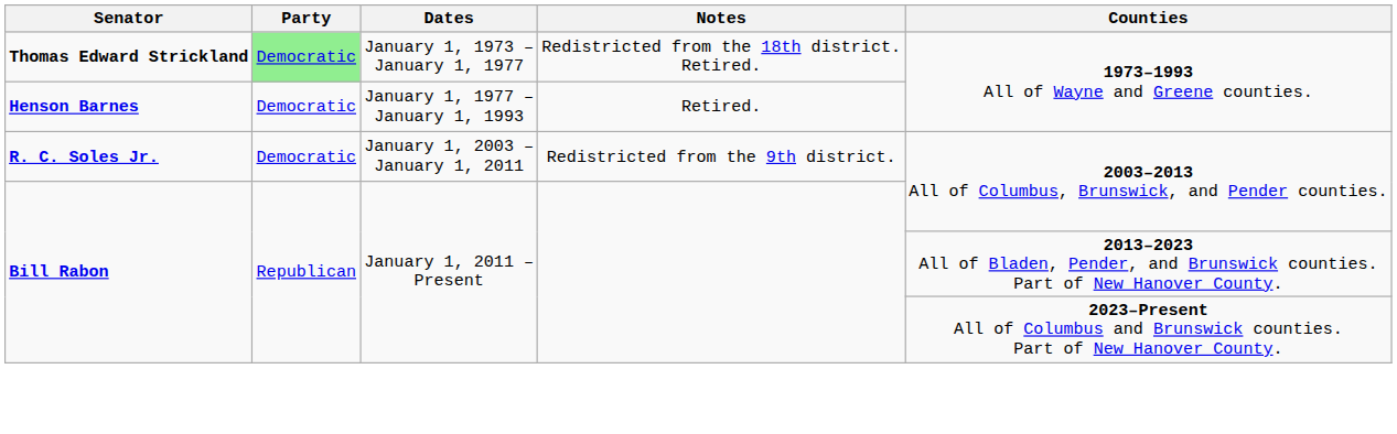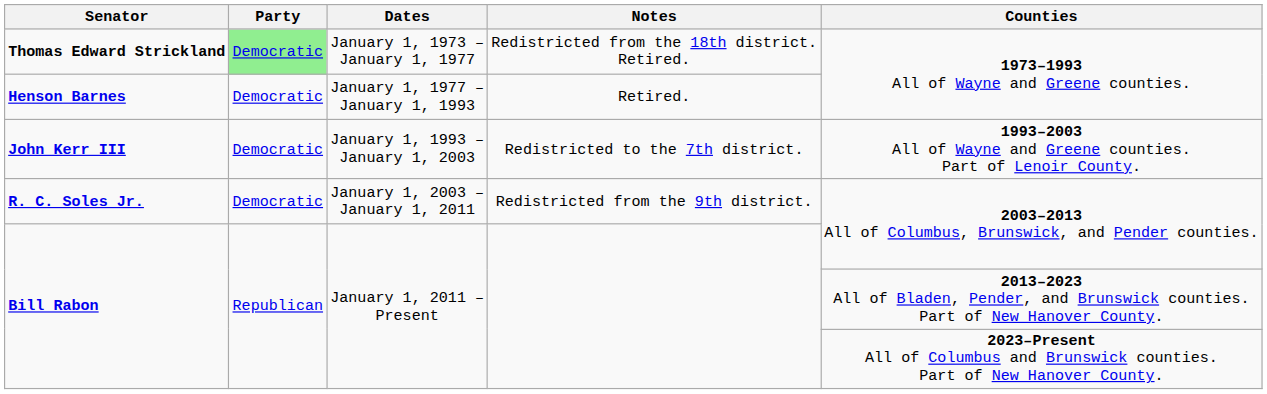 <table class=wikitable style="text-align:center">
 <tr>
 <th>Senator</th>
 <th>Party</th>
 <th>Dates</th>
 <th>Notes</th>
 <th>Counties</th>
 </tr>
 <tr style="height:3em">
 <td align=left><strong>Thomas Edward Strickland</strong></td>
 <td style="background: lightgreen;"><a href='#'>Democratic</a></td>
 <td nowrap>January 1, 1973 – <br> January 1, 1977</td>
 <td>Redistricted from the <a href='#'>18th</a> district. <br> Retired.</td>
 <td rowspan=2><strong>1973–1993</strong><br> All of <a href='#'>Wayne</a> and <a href='#'>Greene</a> counties.</td>
 </tr>
 <tr style="height:3em">
 <td align=left><strong><a href='#'>Henson Barnes</a></strong></td>
 <td><a href='#'>Democratic</a></td>
 <td nowrap>January 1, 1977 – <br> January 1, 1993</td>
 <td>Retired.</td>
 </tr>
 <tr style="height:3em">
+<td align=left><strong><a href='#'>John Kerr III</a></strong></td>
+<td><a href='#'>Democratic</a></td>
+<td nowrap>January 1, 1993 – <br> January 1, 2003</td>
+<td>Redistricted to the <a href='#'>7th</a> district.</td>
+<td><strong>1993–2003</strong><br> All of <a href='#'>Wayne</a> and <a href='#'>Greene</a> counties. <br> Part of <a href='#'>Lenoir County</a>.</td>
+</tr>
+<tr style="height:3em">
 <td align=left><strong><a href='#'>R. C. Soles Jr.</a></strong></td>
 <td><a href='#'>Democratic</a></td>
 <td nowrap>January 1, 2003 – <br> January 1, 2011</td>
 <td>Redistricted from the <a href='#'>9th</a> district.</td>
 <td rowspan=2><strong>2003–2013</strong><br> All of <a href='#'>Columbus</a>, <a href='#'>Brunswick</a>, and <a href='#'>Pender</a> counties.</td>
 </tr>
 <tr style="height:3em">
 <td rowspan=3 align=left><strong><a href='#'>Bill Rabon</a></strong></td>
 <td rowspan=3 ><a href='#'>Republican</a></td>
 <td rowspan=3 nowrap>January 1, 2011 – <br> Present</td>
 <td rowspan=3></td>
 </tr>
 <tr style="height:3em">
 <td><strong>2013–2023</strong><br> All of <a href='#'>Bladen</a>, <a href='#'>Pender</a>, and <a href='#'>Brunswick</a> counties. <br> Part of <a href='#'>New Hanover County</a>.</td>
 </tr>
 <tr style="height:3em">
 <td><strong>2023–Present</strong><br> All of <a href='#'>Columbus</a> and <a href='#'>Brunswick</a> counties. <br> Part of <a href='#'>New Hanover County</a>.</td>
 </tr>
 </table>
